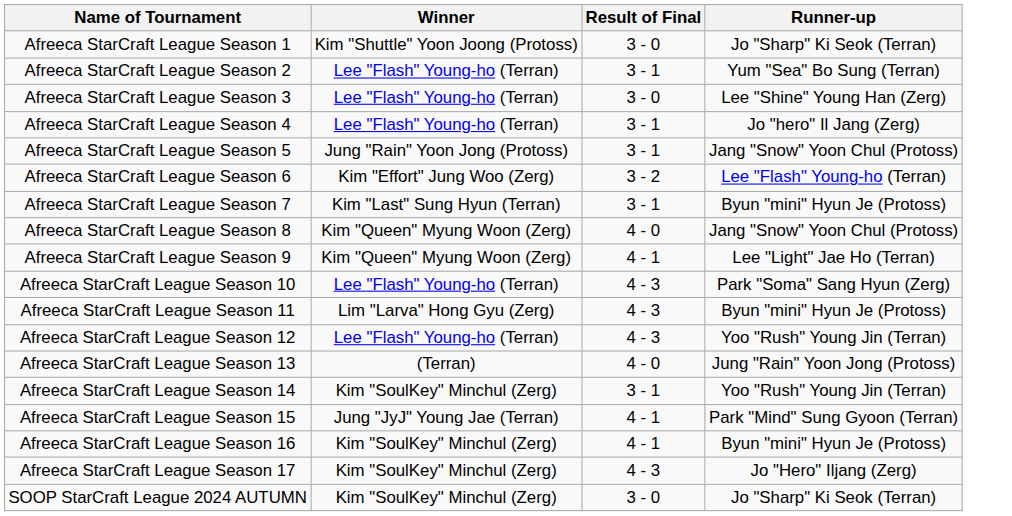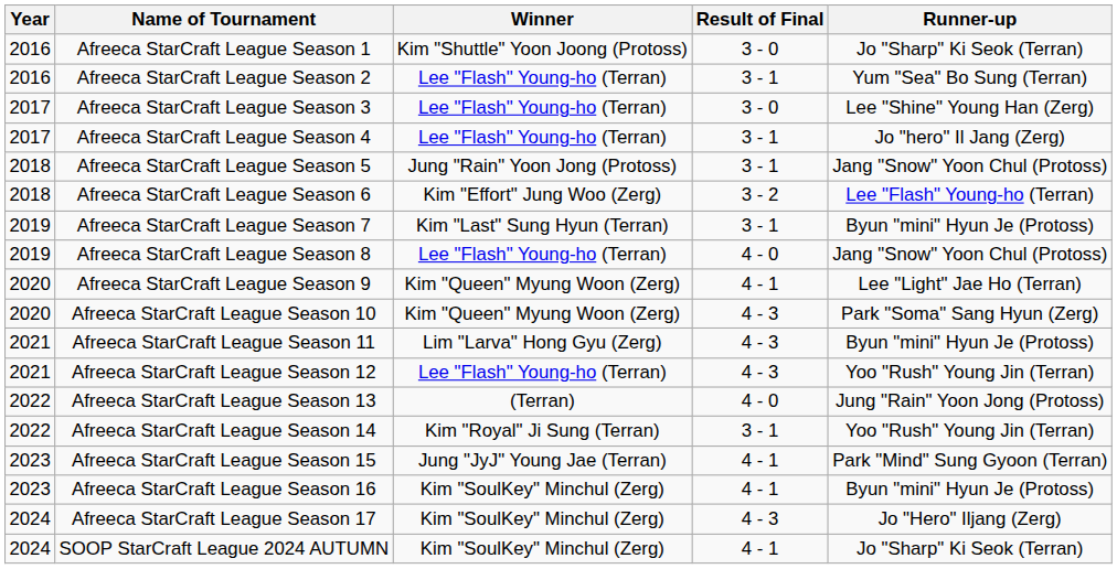 <table class="wikitable" style="text-align:center">
 <tr>
+<th>Year</th>
 <th>Name of Tournament</th>
 <th>Winner</th>
 <th>Result of Final</th>
 <th>Runner-up</th>
 </tr>
 <tr>
+<td>2016</td>
 <td>Afreeca StarCraft League Season 1</td>
 <td>Kim "Shuttle" Yoon Joong (Protoss)</td>
 <td>3 - 0</td>
 <td>Jo "Sharp" Ki Seok  (Terran)</td>
 </tr>
 <tr>
+<td>2016</td>
 <td>Afreeca StarCraft League Season 2</td>
 <td><a href='#'>Lee "Flash" Young-ho</a> (Terran)</td>
 <td>3 - 1</td>
 <td>Yum "Sea" Bo Sung (Terran)</td>
 </tr>
 <tr>
+<td>2017</td>
 <td>Afreeca StarCraft League Season 3</td>
 <td><a href='#'>Lee "Flash" Young-ho</a> (Terran)</td>
 <td>3 - 0</td>
 <td>Lee "Shine" Young Han (Zerg)</td>
 </tr>
 <tr>
+<td>2017</td>
 <td>Afreeca StarCraft League Season 4</td>
 <td><a href='#'>Lee "Flash" Young-ho</a> (Terran)</td>
 <td>3 - 1</td>
 <td>Jo "hero" Il Jang (Zerg)</td>
 </tr>
 <tr>
+<td>2018</td>
 <td>Afreeca StarCraft League Season 5</td>
 <td>Jung "Rain" Yoon Jong (Protoss)</td>
 <td>3 - 1</td>
 <td>Jang "Snow" Yoon Chul (Protoss)</td>
 </tr>
 <tr>
+<td>2018</td>
 <td>Afreeca StarCraft League Season 6</td>
 <td>Kim "Effort" Jung Woo (Zerg)</td>
 <td>3 - 2</td>
 <td><a href='#'>Lee "Flash" Young-ho</a> (Terran)</td>
 </tr>
 <tr>
+<td>2019</td>
 <td>Afreeca StarCraft League Season 7</td>
 <td>Kim "Last" Sung Hyun (Terran)</td>
 <td>3 - 1</td>
 <td>Byun "mini" Hyun Je (Protoss)</td>
 </tr>
 <tr>
+<td>2019</td>
 <td>Afreeca StarCraft League Season 8</td>
-<td>Kim "Queen" Myung Woon (Zerg)</td>
+<td><a href='#'>Lee "Flash" Young-ho</a> (Terran)</td>
 <td>4 - 0</td>
 <td>Jang "Snow" Yoon Chul (Protoss)</td>
 </tr>
 <tr>
+<td>2020</td>
 <td>Afreeca StarCraft League Season 9</td>
 <td>Kim "Queen" Myung Woon (Zerg)</td>
 <td>4 - 1</td>
 <td>Lee "Light" Jae Ho (Terran)</td>
 </tr>
 <tr>
+<td>2020</td>
 <td>Afreeca StarCraft League Season 10</td>
-<td><a href='#'>Lee "Flash" Young-ho</a> (Terran)</td>
+<td>Kim "Queen" Myung Woon (Zerg)</td>
 <td>4 - 3</td>
 <td>Park "Soma" Sang Hyun (Zerg)</td>
 </tr>
 <tr>
+<td>2021</td>
 <td>Afreeca StarCraft League Season 11</td>
 <td>Lim "Larva" Hong Gyu (Zerg)</td>
 <td>4 - 3</td>
 <td>Byun "mini" Hyun Je (Protoss)</td>
 </tr>
 <tr>
+<td>2021</td>
 <td>Afreeca StarCraft League Season 12</td>
 <td><a href='#'>Lee "Flash" Young-ho</a> (Terran)</td>
 <td>4 - 3</td>
 <td>Yoo "Rush" Young Jin (Terran)</td>
 </tr>
 <tr>
+<td>2022</td>
 <td>Afreeca StarCraft League Season 13</td>
 <td> (Terran)</td>
 <td>4 - 0</td>
 <td>Jung "Rain" Yoon Jong (Protoss)</td>
 </tr>
 <tr>
+<td>2022</td>
 <td>Afreeca StarCraft League Season 14</td>
-<td>Kim "SoulKey" Minchul (Zerg)</td>
+<td>Kim "Royal" Ji Sung (Terran)</td>
 <td>3 - 1</td>
 <td>Yoo "Rush" Young Jin (Terran)</td>
 </tr>
 <tr>
+<td>2023</td>
 <td>Afreeca StarCraft League Season 15</td>
 <td>Jung "JyJ" Young Jae (Terran)</td>
 <td>4 - 1</td>
 <td>Park "Mind" Sung Gyoon (Terran)</td>
 </tr>
 <tr>
+<td>2023</td>
 <td>Afreeca StarCraft League Season 16</td>
 <td>Kim "SoulKey" Minchul (Zerg)</td>
 <td>4 - 1</td>
 <td>Byun "mini" Hyun Je (Protoss)</td>
 </tr>
 <tr>
+<td>2024</td>
 <td>Afreeca StarCraft League Season 17</td>
 <td>Kim "SoulKey" Minchul (Zerg)</td>
 <td>4 - 3</td>
 <td>Jo "Hero" Iljang (Zerg)</td>
 </tr>
 <tr>
+<td>2024</td>
 <td>SOOP StarCraft League 2024 AUTUMN</td>
 <td>Kim "SoulKey" Minchul (Zerg)</td>
-<td>3 - 0</td>
+<td>4 - 1</td>
 <td>Jo "Sharp" Ki Seok (Terran)</td>
 </tr>
 </table>
